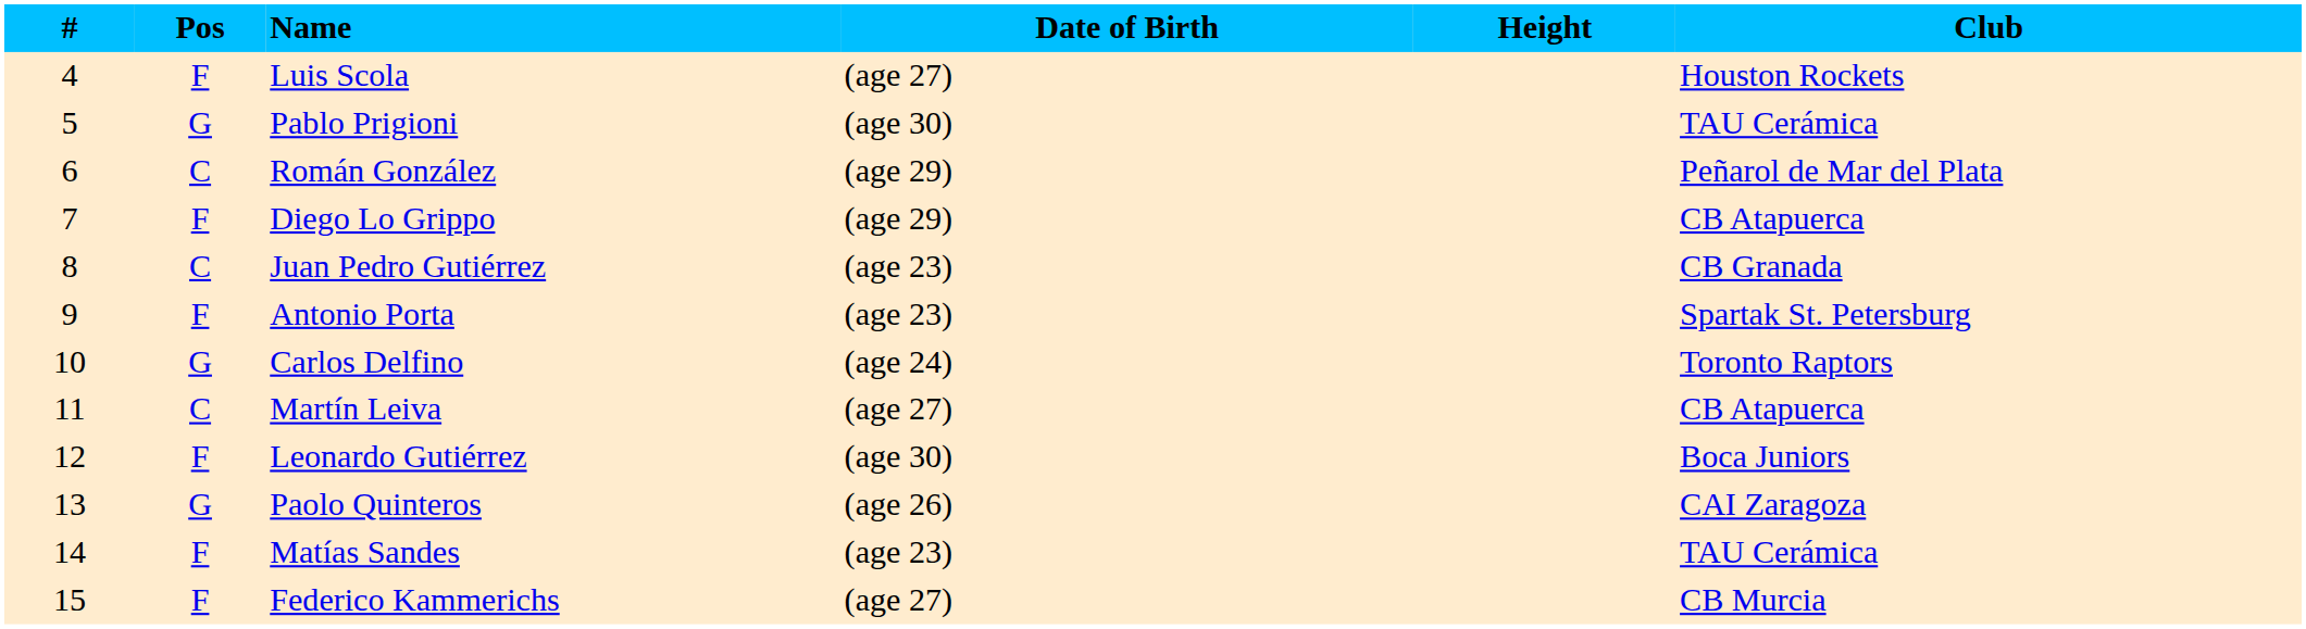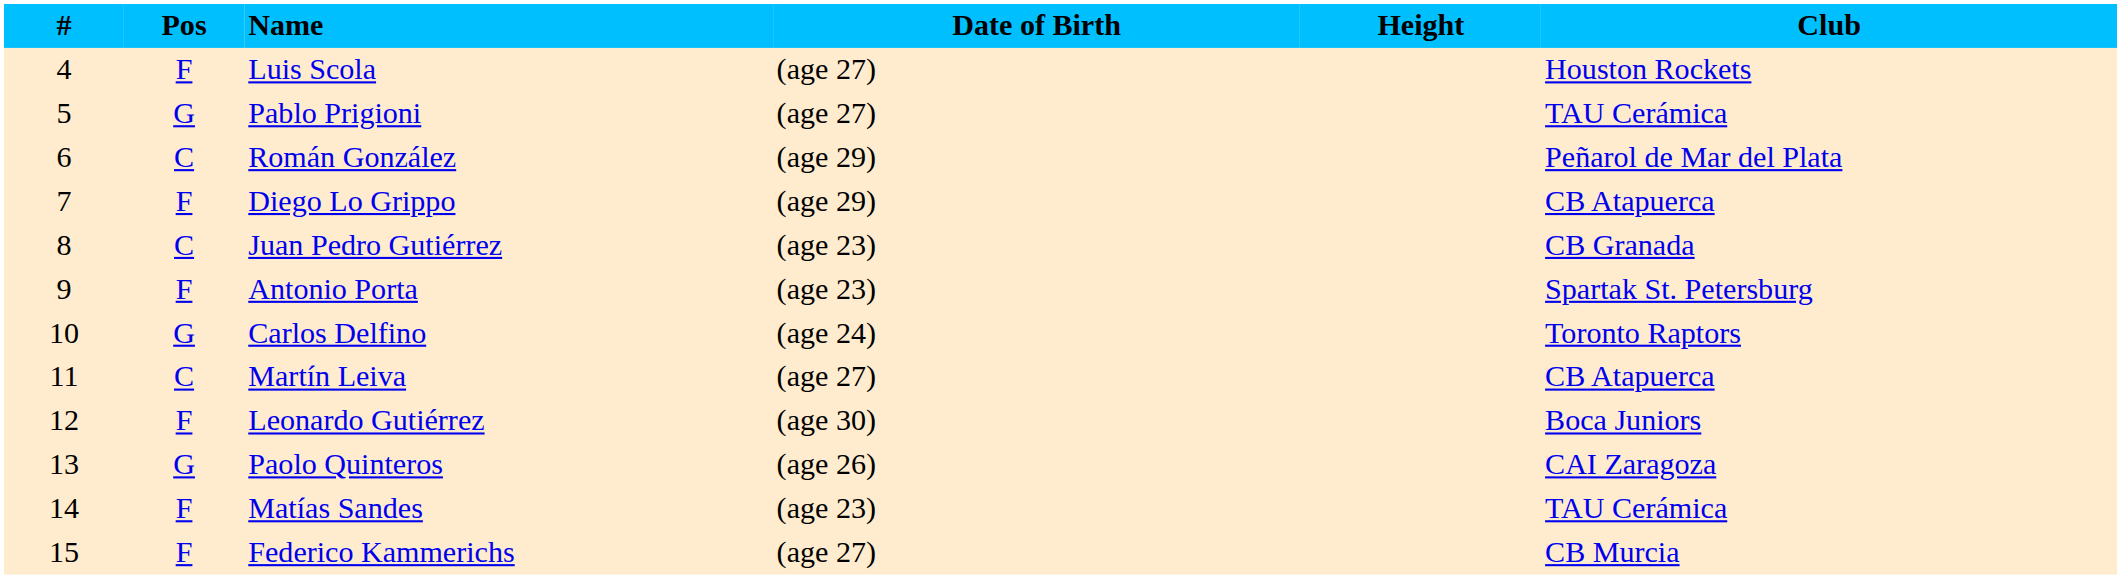 <table border=0 cellpadding=2 cellspacing=0  |- bgcolor=#FFECCE style="text-align:center; font-size:90%;" width=80%>
 <tr bgcolor=#00BFFF>
 <th width=5%>#</th>
 <th width=5%>Pos</th>
 <th width=22% align=left>Name</th>
 <th width=22%>Date of Birth</th>
 <th width=10%>Height</th>
 <th width=24%>Club</th>
 </tr>
 <tr>
 <td>4</td>
 <td><a href='#'>F</a></td>
 <td align=left><a href='#'>Luis Scola</a></td>
 <td align=left> (age 27)</td>
 <td></td>
 <td align=left> <a href='#'>Houston Rockets</a></td>
 </tr>
 <tr>
 <td>5</td>
 <td><a href='#'>G</a></td>
 <td align=left><a href='#'>Pablo Prigioni</a></td>
-<td align=left> (age 30)</td>
+<td align=left> (age 27)</td>
 <td></td>
 <td align=left> <a href='#'>TAU Cerámica</a></td>
 </tr>
 <tr>
 <td>6</td>
 <td><a href='#'>C</a></td>
 <td align=left><a href='#'>Román González</a></td>
 <td align=left> (age 29)</td>
 <td></td>
 <td align=left> <a href='#'>Peñarol de Mar del Plata</a></td>
 </tr>
 <tr>
 <td>7</td>
 <td><a href='#'>F</a></td>
 <td align=left><a href='#'>Diego Lo Grippo</a></td>
 <td align=left> (age 29)</td>
 <td></td>
 <td align=left> <a href='#'>CB Atapuerca</a></td>
 </tr>
 <tr>
 <td>8</td>
 <td><a href='#'>C</a></td>
 <td align=left><a href='#'>Juan Pedro Gutiérrez</a></td>
 <td align=left> (age 23)</td>
 <td></td>
 <td align=left> <a href='#'>CB Granada</a></td>
 </tr>
 <tr>
 <td>9</td>
 <td><a href='#'>F</a></td>
 <td align=left><a href='#'>Antonio Porta</a></td>
 <td align=left> (age 23)</td>
 <td></td>
 <td align=left> <a href='#'>Spartak St. Petersburg</a></td>
 </tr>
 <tr>
 <td>10</td>
 <td><a href='#'>G</a></td>
 <td align=left><a href='#'>Carlos Delfino</a></td>
 <td align=left> (age 24)</td>
 <td></td>
 <td align=left> <a href='#'>Toronto Raptors</a></td>
 </tr>
 <tr>
 <td>11</td>
 <td><a href='#'>C</a></td>
 <td align=left><a href='#'>Martín Leiva</a></td>
 <td align=left> (age 27)</td>
 <td></td>
 <td align=left> <a href='#'>CB Atapuerca</a></td>
 </tr>
 <tr>
 <td>12</td>
 <td><a href='#'>F</a></td>
 <td align=left><a href='#'>Leonardo Gutiérrez</a></td>
 <td align=left> (age 30)</td>
 <td></td>
 <td align=left> <a href='#'>Boca Juniors</a></td>
 </tr>
 <tr>
 <td>13</td>
 <td><a href='#'>G</a></td>
 <td align=left><a href='#'>Paolo Quinteros</a></td>
 <td align=left> (age 26)</td>
 <td></td>
 <td align=left> <a href='#'>CAI Zaragoza</a></td>
 </tr>
 <tr>
 <td>14</td>
 <td><a href='#'>F</a></td>
 <td align=left><a href='#'>Matías Sandes</a></td>
 <td align=left> (age 23)</td>
 <td></td>
 <td align=left> <a href='#'>TAU Cerámica</a></td>
 </tr>
 <tr>
 <td>15</td>
 <td><a href='#'>F</a></td>
 <td align=left><a href='#'>Federico Kammerichs</a></td>
 <td align=left> (age 27)</td>
 <td></td>
 <td align=left> <a href='#'>CB Murcia</a></td>
 </tr>
 </table>
